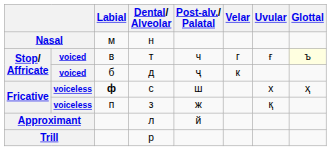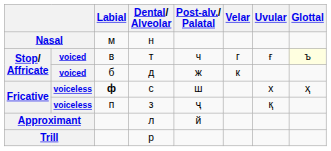 <table class="wikitable" style="text-align:center;">
 <tr>
 <th colspan="2"></th>
 <th><a href='#'>Labial</a></th>
 <th><a href='#'>Dental</a>/<br><a href='#'>Alveolar</a></th>
 <th><a href='#'>Post-alv.</a>/<br><a href='#'>Palatal</a></th>
 <th><a href='#'>Velar</a></th>
 <th><a href='#'>Uvular</a></th>
 <th><a href='#'>Glottal</a></th>
 </tr>
 <tr>
 <th colspan="2"><a href='#'>Nasal</a></th>
 <td>м </td>
 <td>н </td>
 <td></td>
 <td></td>
 <td></td>
 <td></td>
 </tr>
 <tr>
 <th rowspan="2"><a href='#'>Stop</a>/<br><a href='#'>Affricate</a></th>
 <th><small><a href='#'>voiced</a></small></th>
 <td>в </td>
 <td>т </td>
 <td>ч </td>
 <td>г </td>
 <td>ғ </td>
 <td style="background: lightyellow;">ъ </td>
 </tr>
 <tr>
 <th><small><a href='#'>voiced</a></small></th>
 <td>б </td>
 <td>д </td>
-<td>ҷ </td>
+<td>ж </td>
 <td>к </td>
 <td></td>
 <td></td>
 </tr>
 <tr>
 <th rowspan="2"><a href='#'>Fricative</a></th>
 <th><small><a href='#'>voiceless</a></small></th>
 <td><strong>ф </strong></td>
 <td>с </td>
 <td>ш </td>
 <td></td>
 <td>х </td>
 <td>ҳ </td>
 </tr>
 <tr>
 <th><small><a href='#'>voiceless</a></small></th>
 <td>п </td>
 <td>з </td>
-<td>ж </td>
+<td>ҷ </td>
 <td></td>
 <td>қ </td>
 <td></td>
 </tr>
 <tr>
 <th colspan="2"><a href='#'>Approximant</a></th>
 <td></td>
 <td>л </td>
 <td>й </td>
 <td></td>
 <td></td>
 <td></td>
 </tr>
 <tr>
 <th colspan="2"><a href='#'>Trill</a></th>
 <td></td>
 <td>р </td>
 <td></td>
 <td></td>
 <td></td>
 <td></td>
 </tr>
 </table>
